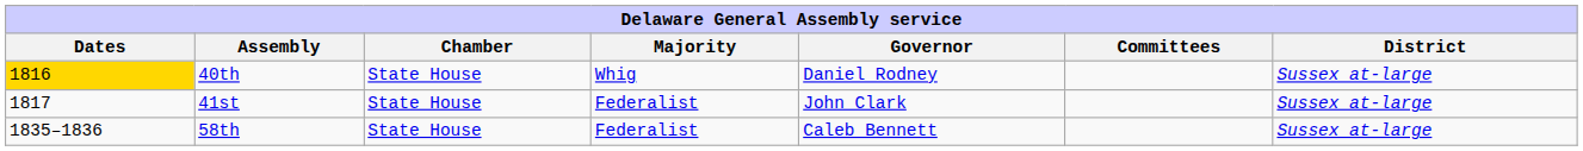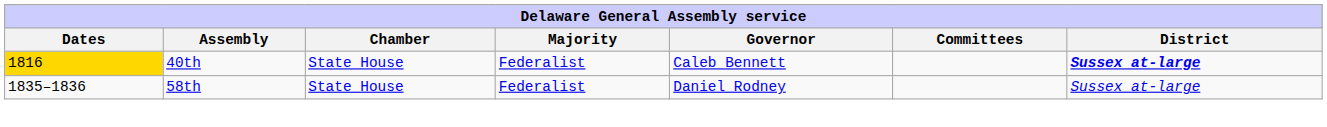 <table class=wikitable style="width: 94%" style="text-align: center;" align="center">
 <tr bgcolor=#cccccc>
 <th colspan=7 style="background: #ccccff;">Delaware General Assembly service</th>
 </tr>
 <tr>
 <th><strong>Dates</strong></th>
 <th><strong>Assembly</strong></th>
 <th><strong>Chamber</strong></th>
 <th><strong>Majority</strong></th>
 <th><strong>Governor</strong></th>
 <th><strong>Committees</strong></th>
 <th><strong>District</strong></th>
 </tr>
 <tr>
 <td style="background: gold;">1816</td>
 <td><a href='#'>40th</a></td>
 <td><a href='#'>State House</a></td>
-<td><a href='#'>Whig</a></td>
-<td><a href='#'>Daniel Rodney</a></td>
+<td><a href='#'>Federalist</a></td>
+<td><a href='#'>Caleb Bennett</a></td>
 <td></td>
-<td><a href='#'><em>Sussex at-large</em></a></td>
-</tr>
-<tr>
-<td>1817</td>
-<td><a href='#'>41st</a></td>
-<td><a href='#'>State House</a></td>
-<td><a href='#'>Federalist</a></td>
-<td><a href='#'>John Clark</a></td>
-<td></td>
-<td><a href='#'><em>Sussex at-large</em></a></td>
+<td><strong><a href='#'><em>Sussex at-large</em></a></strong></td>
 </tr>
 <tr>
 <td>1835–1836</td>
 <td><a href='#'>58th</a></td>
 <td><a href='#'>State House</a></td>
 <td><a href='#'>Federalist</a></td>
-<td><a href='#'>Caleb Bennett</a></td>
+<td><a href='#'>Daniel Rodney</a></td>
 <td></td>
 <td><a href='#'><em>Sussex at-large</em></a></td>
 </tr>
 </table>
